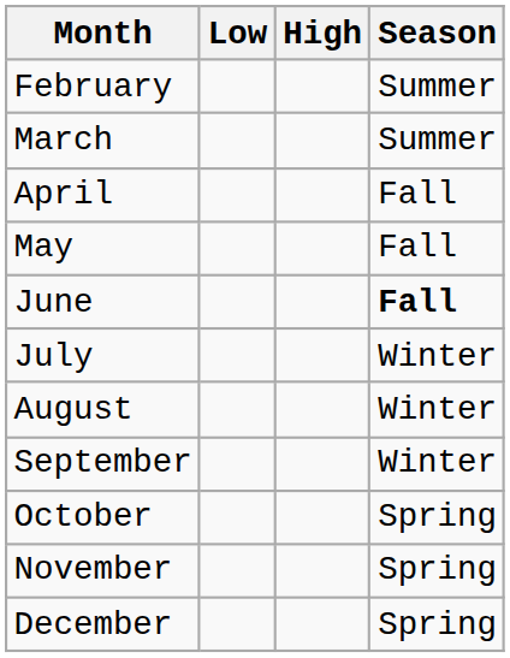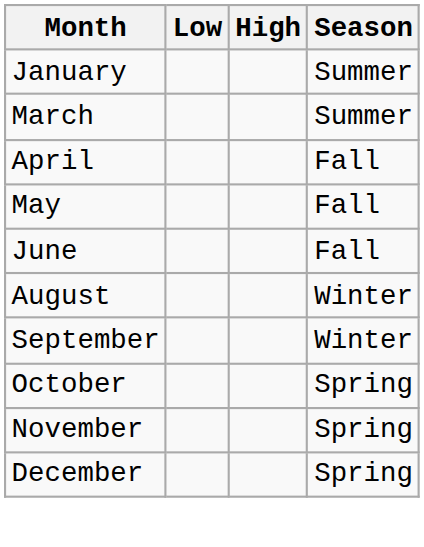 <table class="wikitable">
 <tr>
 <th>Month</th>
 <th>Low</th>
 <th>High</th>
 <th>Season</th>
 </tr>
 <tr>
-<td>February</td>
+<td>January</td>
 <td></td>
 <td></td>
 <td>Summer</td>
 </tr>
 <tr>
 <td>March</td>
 <td></td>
 <td></td>
 <td>Summer</td>
 </tr>
 <tr>
 <td>April</td>
 <td></td>
 <td></td>
 <td>Fall</td>
 </tr>
 <tr>
 <td>May</td>
 <td></td>
 <td></td>
 <td>Fall</td>
 </tr>
 <tr>
 <td>June</td>
 <td></td>
 <td></td>
-<td><strong>Fall</strong></td>
-</tr>
-<tr>
-<td>July</td>
-<td></td>
-<td></td>
-<td>Winter</td>
+<td>Fall</td>
 </tr>
 <tr>
 <td>August</td>
 <td></td>
 <td></td>
 <td>Winter</td>
 </tr>
 <tr>
 <td>September</td>
 <td></td>
 <td></td>
 <td>Winter</td>
 </tr>
 <tr>
 <td>October</td>
 <td></td>
 <td></td>
 <td>Spring</td>
 </tr>
 <tr>
 <td>November</td>
 <td></td>
 <td></td>
 <td>Spring</td>
 </tr>
 <tr>
 <td>December</td>
 <td></td>
 <td></td>
 <td>Spring</td>
 </tr>
 </table>
